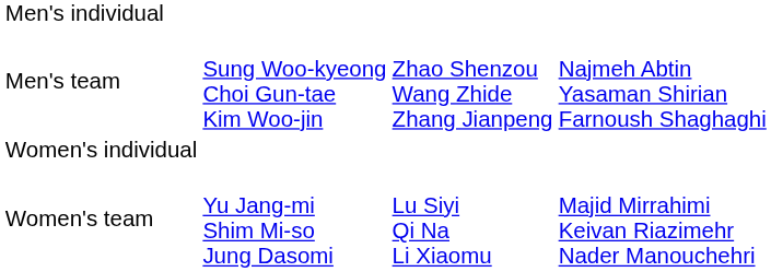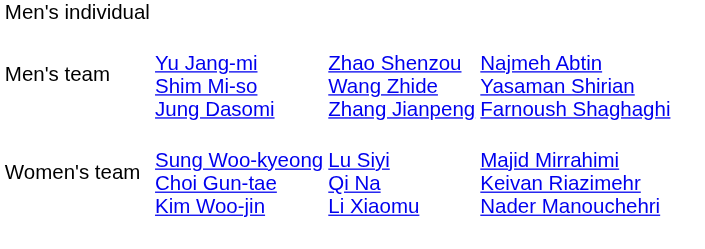 <table>
 <tr>
 <td>Men's individual</td>
 <td></td>
 <td></td>
 <td></td>
 </tr>
 <tr>
 <td>Men's team</td>
-<td><br><a href='#'>Sung Woo-kyeong</a><br><a href='#'>Choi Gun-tae</a><br><a href='#'>Kim Woo-jin</a></td>
+<td><br><a href='#'>Yu Jang-mi</a><br><a href='#'>Shim Mi-so</a><br><a href='#'>Jung Dasomi</a></td>
 <td><br><a href='#'>Zhao Shenzou</a><br><a href='#'>Wang Zhide</a><br><a href='#'>Zhang Jianpeng</a></td>
 <td><br><a href='#'>Najmeh Abtin</a><br><a href='#'>Yasaman Shirian</a><br><a href='#'>Farnoush Shaghaghi</a></td>
 </tr>
 <tr>
-<td>Women's individual</td>
-<td></td>
-<td></td>
-<td></td>
-</tr>
-<tr>
 <td>Women's team</td>
-<td><br><a href='#'>Yu Jang-mi</a><br><a href='#'>Shim Mi-so</a><br><a href='#'>Jung Dasomi</a></td>
+<td><br><a href='#'>Sung Woo-kyeong</a><br><a href='#'>Choi Gun-tae</a><br><a href='#'>Kim Woo-jin</a></td>
 <td><br><a href='#'>Lu Siyi</a><br><a href='#'>Qi Na</a><br><a href='#'>Li Xiaomu</a></td>
 <td><br><a href='#'>Majid Mirrahimi</a><br><a href='#'>Keivan Riazimehr</a><br><a href='#'>Nader Manouchehri</a></td>
 </tr>
 </table>
